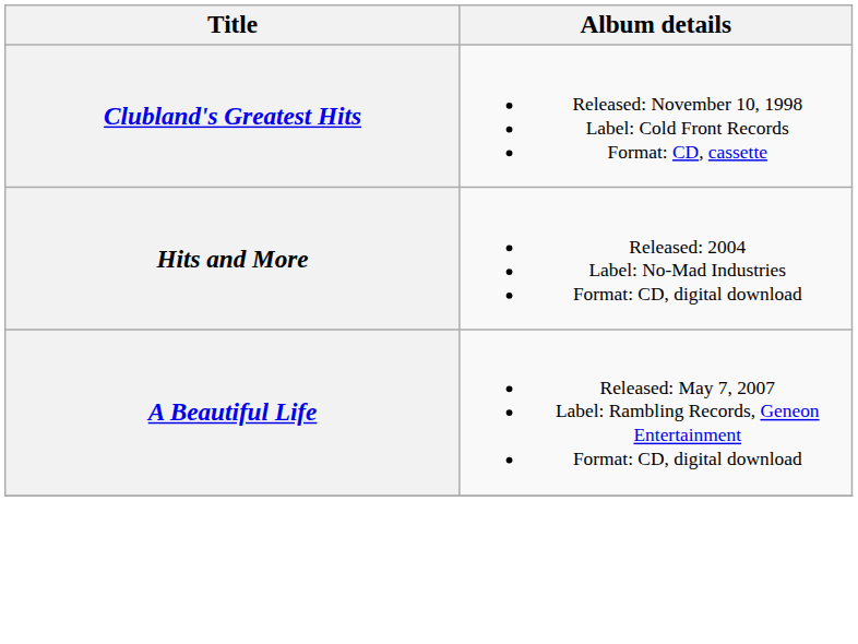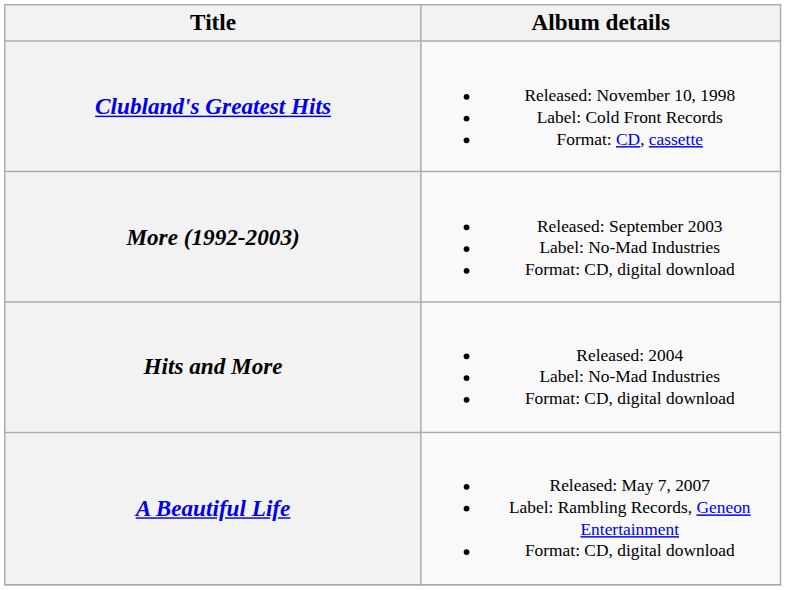 <table class="wikitable plainrowheaders" style="text-align:center;" border="1">
 <tr>
 <th scope="col" rowspan="1" style="width:17.5em;">Title</th>
 <th scope="col" rowspan="1" style="width:15em;">Album details</th>
 </tr>
 <tr>
 <th scope="row"><em><a href='#'>Clubland's Greatest Hits</a></em></th>
 <td style="font-size:12px;"><br><ul><li>Released: November 10, 1998</li><li>Label: Cold Front Records</li><li>Format: <a href='#'>CD</a>, <a href='#'>cassette</a></li></ul></td>
+</tr>
+<tr>
+<th scope="row"><em>More (1992-2003)</em></th>
+<td style="font-size:12px;"><br><ul><li>Released: September 2003</li><li>Label: No-Mad Industries</li><li>Format: CD, digital download</li></ul></td>
 </tr>
 <tr>
 <th scope="row"><em>Hits and More</em></th>
 <td style="font-size:12px;"><br><ul><li>Released: 2004</li><li>Label: No-Mad Industries</li><li>Format: CD, digital download</li></ul></td>
 </tr>
 <tr>
 <th scope="row"><em><a href='#'>A Beautiful Life</a></em></th>
 <td style="font-size:12px;"><br><ul><li>Released: May 7, 2007</li><li>Label: Rambling Records, <a href='#'>Geneon Entertainment</a></li><li>Format: CD, digital download</li></ul></td>
 </tr>
 <tr>
 </tr>
 </table>
